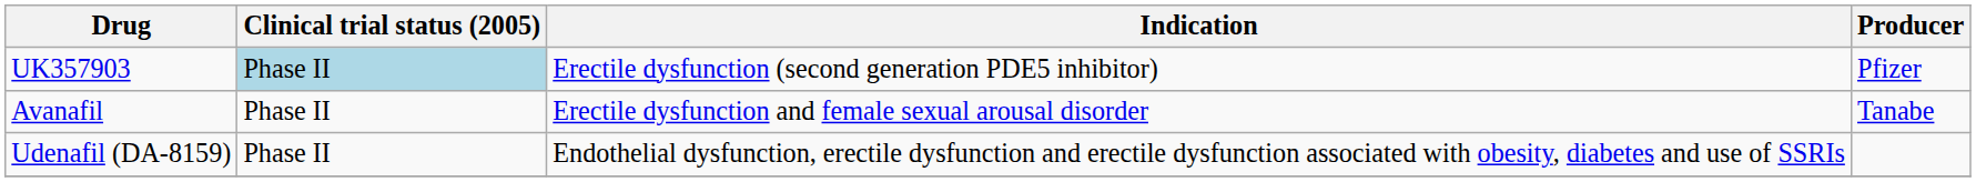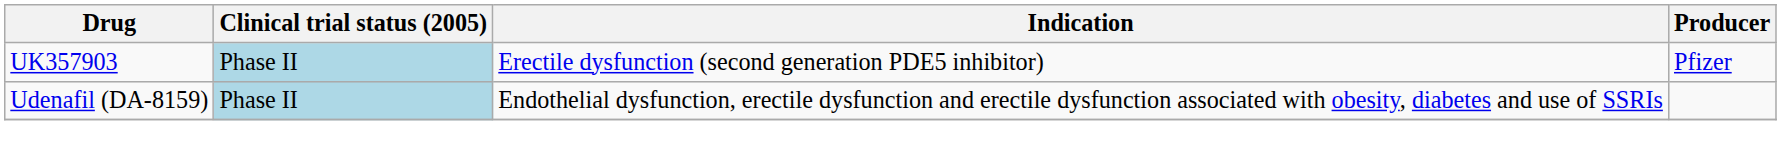 <table class="wikitable">
 <tr>
 <th>Drug</th>
 <th>Clinical trial status (2005)</th>
 <th>Indication</th>
 <th>Producer</th>
 </tr>
 <tr>
 <td><a href='#'>UK357903</a></td>
 <td style="background: lightblue;">Phase II</td>
 <td><a href='#'>Erectile dysfunction</a> (second generation PDE5 inhibitor)</td>
 <td><a href='#'>Pfizer</a></td>
 </tr>
 <tr>
-<td><a href='#'>Avanafil</a></td>
-<td>Phase II</td>
-<td><a href='#'>Erectile dysfunction</a> and <a href='#'>female sexual arousal disorder</a></td>
-<td><a href='#'>Tanabe</a></td>
-</tr>
-<tr>
 <td><a href='#'>Udenafil</a> (DA-8159)</td>
-<td>Phase II</td>
+<td style="background: lightblue;">Phase II</td>
 <td>Endothelial dysfunction, erectile dysfunction and erectile dysfunction associated with <a href='#'>obesity</a>, <a href='#'>diabetes</a> and use of <a href='#'>SSRIs</a></td>
 <td></td>
 </tr>
 <tr>
 </tr>
 </table>
